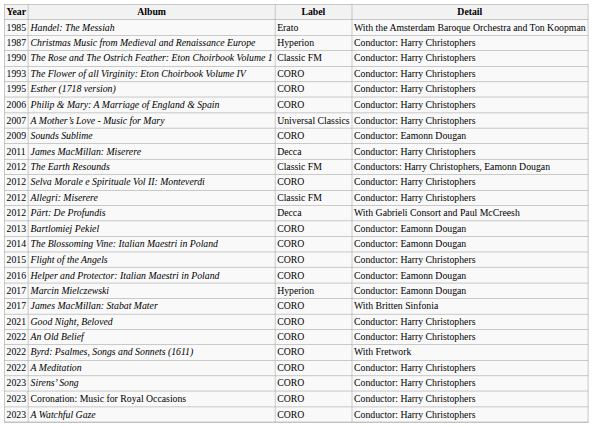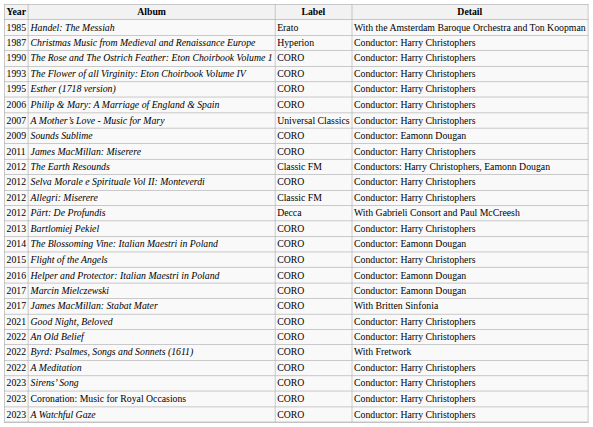 <table class="wikitable sortable" style=text-align:centre>
 <tr>
 <th scope="col">Year</th>
 <th scope="col">Album</th>
 <th scope="col">Label</th>
 <th scope="col">Detail</th>
 </tr>
 <tr>
 <td>1985</td>
 <td><em>Handel: The Messiah</em></td>
 <td>Erato</td>
 <td>With the Amsterdam Baroque Orchestra and Ton Koopman</td>
 </tr>
 <tr>
 <td>1987</td>
 <td><em>Christmas Music from Medieval and Renaissance Europe</em></td>
 <td>Hyperion</td>
 <td>Conductor: Harry Christophers</td>
 </tr>
 <tr>
 <td>1990</td>
 <td><em>The Rose and The Ostrich Feather: Eton Choirbook Volume 1</em></td>
-<td>Classic FM</td>
+<td>CORO</td>
 <td>Conductor: Harry Christophers</td>
 </tr>
 <tr>
 <td>1993</td>
 <td><em>The Flower of all Virginity: Eton Choirbook Volume IV</em></td>
 <td>CORO</td>
 <td>Conductor: Harry Christophers</td>
 </tr>
 <tr>
 <td>1995</td>
 <td><em>Esther (1718 version)</em></td>
 <td>CORO</td>
 <td>Conductor: Harry Christophers</td>
 </tr>
 <tr>
 <td>2006</td>
 <td><em>Philip & Mary: A Marriage of England & Spain</em></td>
 <td>CORO</td>
 <td>Conductor: Harry Christophers</td>
 </tr>
 <tr>
 <td>2007</td>
 <td><em>A Mother’s Love  - Music for Mary</em></td>
 <td>Universal Classics</td>
 <td>Conductor: Harry Christophers</td>
 </tr>
 <tr>
 <td>2009</td>
 <td><em>Sounds Sublime</em></td>
 <td>CORO</td>
 <td>Conductor: Eamonn Dougan</td>
 </tr>
 <tr>
 <td>2011</td>
 <td><em>James MacMillan: Miserere</em></td>
-<td>Decca</td>
+<td>CORO</td>
 <td>Conductor: Harry Christophers</td>
 </tr>
 <tr>
 <td>2012</td>
 <td><em>The Earth Resounds</em></td>
 <td>Classic FM</td>
 <td>Conductors: Harry Christophers, Eamonn Dougan</td>
 </tr>
 <tr>
 <td>2012</td>
 <td><em>Selva Morale e Spirituale Vol II: Monteverdi</em></td>
 <td>CORO</td>
 <td>Conductor: Harry Christophers</td>
 </tr>
 <tr>
 <td>2012</td>
 <td><em>Allegri: Miserere</em></td>
 <td>Classic FM</td>
 <td>Conductor: Harry Christophers</td>
 </tr>
 <tr>
 <td>2012</td>
 <td><em>Pärt: De Profundis</em></td>
 <td>Decca</td>
 <td>With Gabrieli Consort and Paul McCreesh</td>
 </tr>
 <tr>
 <td>2013</td>
 <td><em>Bartlomiej Pekiel</em></td>
 <td>CORO</td>
-<td>Conductor: Eamonn Dougan</td>
+<td>Conductor: Harry Christophers</td>
 </tr>
 <tr>
 <td>2014</td>
 <td><em>The Blossoming Vine: Italian Maestri in Poland</em></td>
 <td>CORO</td>
 <td>Conductor: Eamonn Dougan</td>
 </tr>
 <tr>
 <td>2015</td>
 <td><em>Flight of the Angels</em></td>
 <td>CORO</td>
 <td>Conductor: Harry Christophers</td>
 </tr>
 <tr>
 <td>2016</td>
 <td><em>Helper and Protector: Italian Maestri in Poland</em></td>
 <td>CORO</td>
 <td>Conductor: Eamonn Dougan</td>
 </tr>
 <tr>
 <td>2017</td>
 <td><em>Marcin Mielczewski</em></td>
-<td>Hyperion</td>
+<td>CORO</td>
 <td>Conductor: Eamonn Dougan</td>
 </tr>
 <tr>
 <td>2017</td>
 <td><em>James MacMillan: Stabat Mater</em></td>
 <td>CORO</td>
 <td>With Britten Sinfonia</td>
 </tr>
 <tr>
 <td>2021</td>
 <td><em>Good Night, Beloved</em></td>
 <td>CORO</td>
 <td>Conductor: Harry Christophers</td>
 </tr>
 <tr>
 <td>2022</td>
 <td><em>An Old Belief</em></td>
 <td>CORO</td>
 <td>Conductor: Harry Christophers</td>
 </tr>
 <tr>
 <td>2022</td>
 <td><em>Byrd: Psalmes, Songs and Sonnets (1611)</em></td>
 <td>CORO</td>
 <td>With Fretwork</td>
 </tr>
 <tr>
 <td>2022</td>
 <td><em>A Meditation</em></td>
 <td>CORO</td>
 <td>Conductor: Harry Christophers</td>
 </tr>
 <tr>
 <td>2023</td>
 <td><em>Sirens’ Song</em></td>
 <td>CORO</td>
 <td>Conductor: Harry Christophers</td>
 </tr>
 <tr>
 <td>2023</td>
 <td>Coronation: Music for Royal Occasions</td>
 <td>CORO</td>
 <td>Conductor: Harry Christophers</td>
 </tr>
 <tr>
 <td>2023</td>
 <td><em>A Watchful Gaze</em></td>
 <td>CORO</td>
 <td>Conductor: Harry Christophers</td>
 </tr>
 <tr>
 </tr>
 </table>
